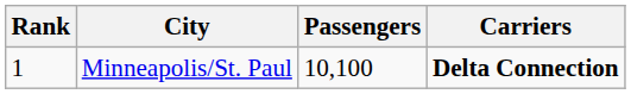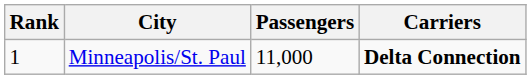 <table class= "wikitable" style="font-size: 95%" width= align=>
 <tr>
 <th>Rank</th>
 <th>City</th>
 <th>Passengers</th>
 <th>Carriers</th>
 </tr>
 <tr>
 <td>1</td>
 <td><a href='#'>Minneapolis/St. Paul</a></td>
-<td>10,100</td>
+<td>11,000</td>
 <td><strong>Delta Connection</strong></td>
 </tr>
 </table>
